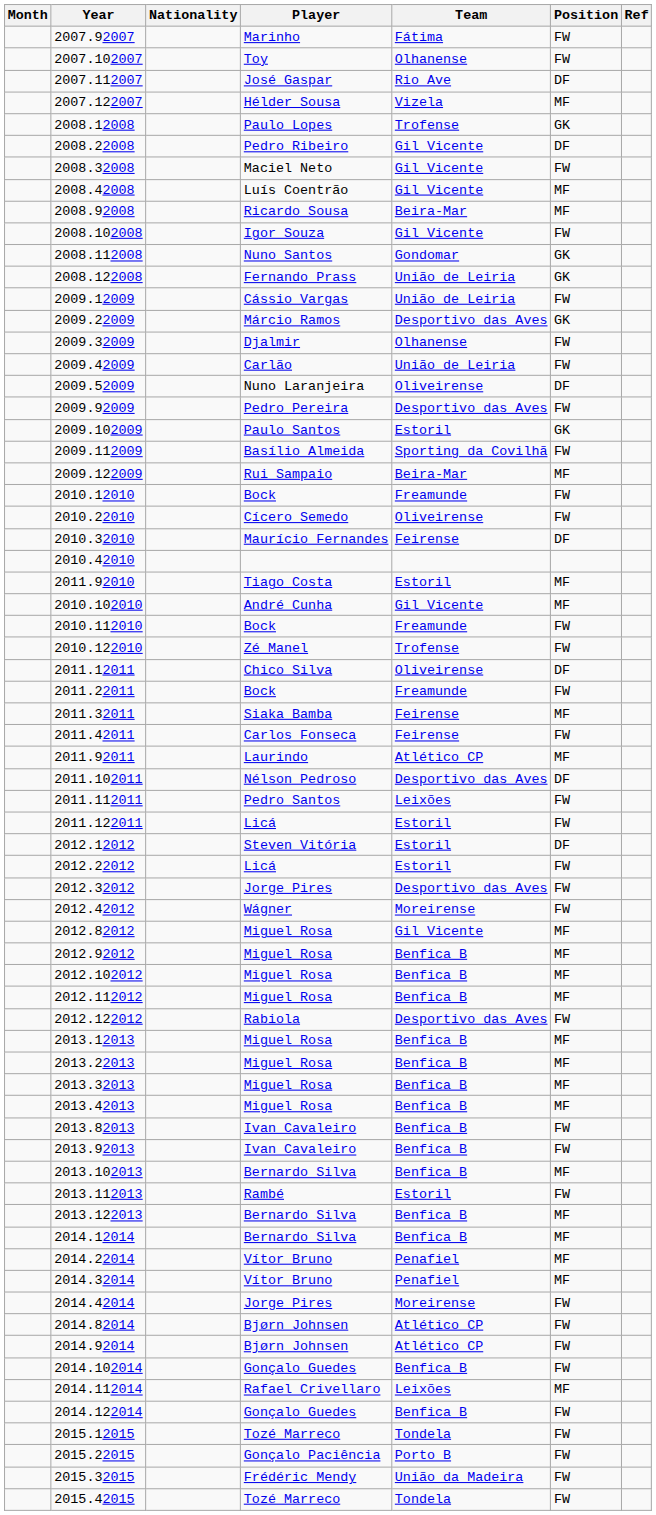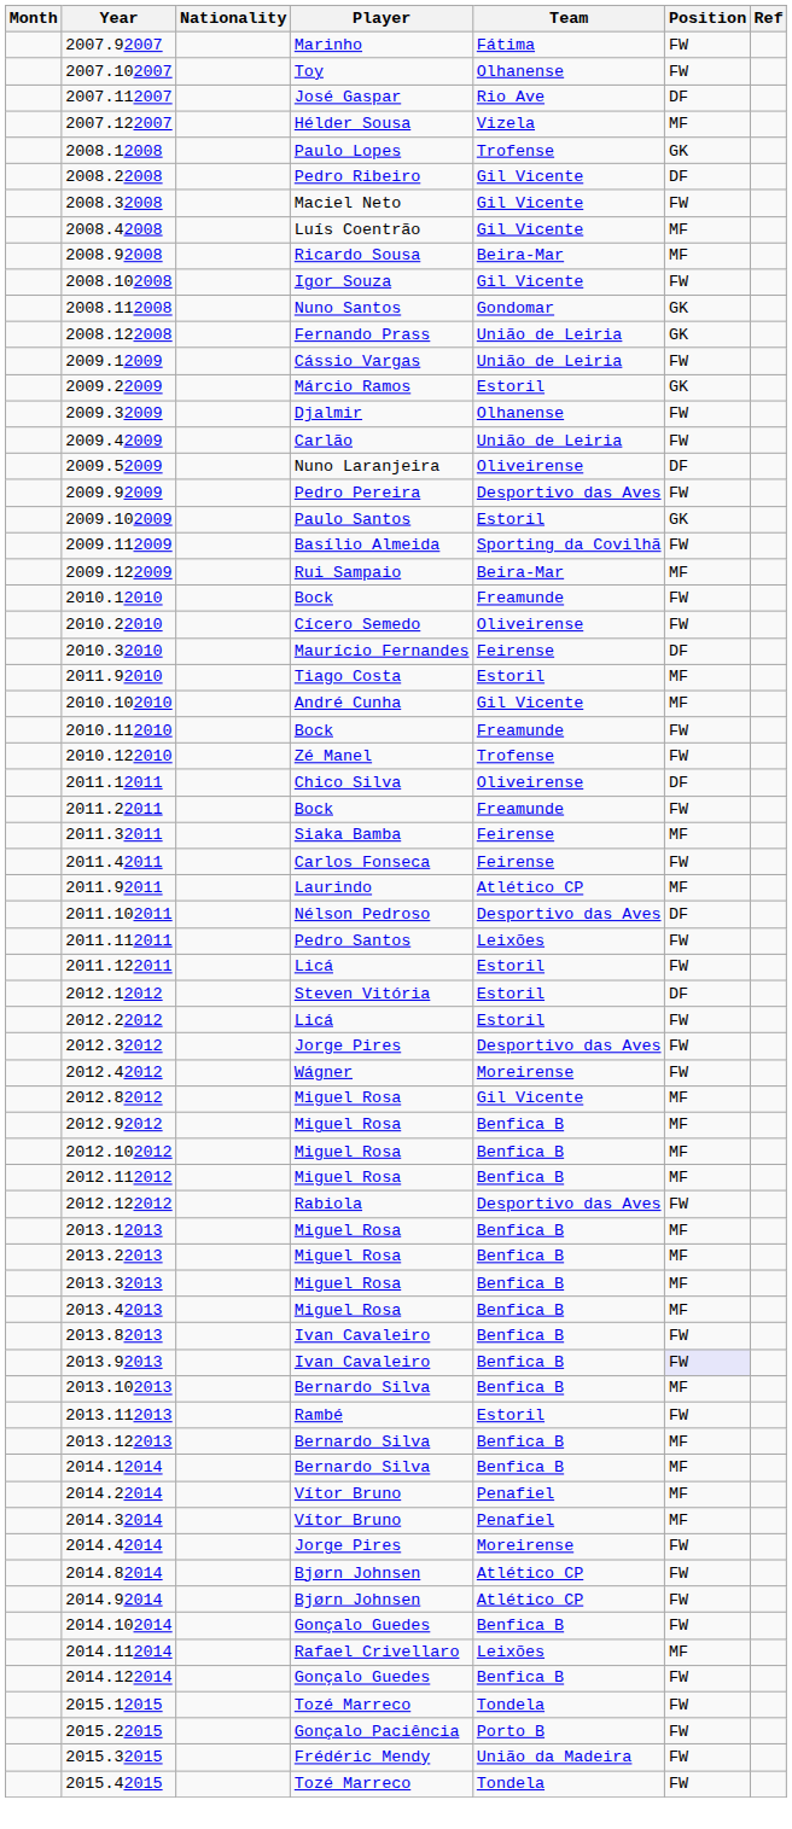 <table class="wikitable sortable">
 <tr>
 <th>Month</th>
 <th>Year</th>
 <th>Nationality</th>
 <th>Player</th>
 <th>Team</th>
 <th>Position</th>
 <th class="unsortable">Ref</th>
 </tr>
 <tr>
 <td></td>
 <td><span>2007.9</span><a href='#'>2007</a></td>
 <td></td>
 <td><a href='#'>Marinho</a></td>
 <td><a href='#'>Fátima</a></td>
 <td>FW</td>
 <td align="center"></td>
 </tr>
 <tr>
 <td></td>
 <td><span>2007.10</span><a href='#'>2007</a></td>
 <td></td>
 <td><a href='#'>Toy</a></td>
 <td><a href='#'>Olhanense</a></td>
 <td>FW</td>
 <td align="center"></td>
 </tr>
 <tr>
 <td></td>
 <td><span>2007.11</span><a href='#'>2007</a></td>
 <td></td>
 <td><a href='#'>José Gaspar</a></td>
 <td><a href='#'>Rio Ave</a></td>
 <td>DF</td>
 <td align="center"></td>
 </tr>
 <tr>
 <td></td>
 <td><span>2007.12</span><a href='#'>2007</a></td>
 <td></td>
 <td><a href='#'>Hélder Sousa</a></td>
 <td><a href='#'>Vizela</a></td>
 <td>MF</td>
 <td align="center"></td>
 </tr>
 <tr>
 <td></td>
 <td><span>2008.1</span><a href='#'>2008</a></td>
 <td></td>
 <td><a href='#'>Paulo Lopes</a></td>
 <td><a href='#'>Trofense</a></td>
 <td>GK</td>
 <td align="center"></td>
 </tr>
 <tr>
 <td></td>
 <td><span>2008.2</span><a href='#'>2008</a></td>
 <td></td>
 <td><a href='#'>Pedro Ribeiro</a></td>
 <td><a href='#'>Gil Vicente</a></td>
 <td>DF</td>
 <td align="center"></td>
 </tr>
 <tr>
 <td></td>
 <td><span>2008.3</span><a href='#'>2008</a></td>
 <td></td>
 <td>Maciel Neto</td>
 <td><a href='#'>Gil Vicente</a></td>
 <td>FW</td>
 <td align="center"></td>
 </tr>
 <tr>
 <td></td>
 <td><span>2008.4</span><a href='#'>2008</a></td>
 <td></td>
 <td>Luís Coentrão</td>
 <td><a href='#'>Gil Vicente</a></td>
 <td>MF</td>
 <td align="center"></td>
 </tr>
 <tr>
 <td></td>
 <td><span>2008.9</span><a href='#'>2008</a></td>
 <td></td>
 <td><a href='#'>Ricardo Sousa</a></td>
 <td><a href='#'>Beira-Mar</a></td>
 <td>MF</td>
 <td align="center"></td>
 </tr>
 <tr>
 <td></td>
 <td><span>2008.10</span><a href='#'>2008</a></td>
 <td></td>
 <td><a href='#'>Igor Souza</a></td>
 <td><a href='#'>Gil Vicente</a></td>
 <td>FW</td>
 <td align="center"></td>
 </tr>
 <tr>
 <td></td>
 <td><span>2008.11</span><a href='#'>2008</a></td>
 <td></td>
 <td><a href='#'>Nuno Santos</a></td>
 <td><a href='#'>Gondomar</a></td>
 <td>GK</td>
 <td align="center"></td>
 </tr>
 <tr>
 <td></td>
 <td><span>2008.12</span><a href='#'>2008</a></td>
 <td></td>
 <td><a href='#'>Fernando Prass</a></td>
 <td><a href='#'>União de Leiria</a></td>
 <td>GK</td>
 <td align="center"></td>
 </tr>
 <tr>
 <td></td>
 <td><span>2009.1</span><a href='#'>2009</a></td>
 <td></td>
 <td><a href='#'>Cássio Vargas</a></td>
 <td><a href='#'>União de Leiria</a></td>
 <td>FW</td>
 <td align="center"></td>
 </tr>
 <tr>
 <td></td>
 <td><span>2009.2</span><a href='#'>2009</a></td>
 <td></td>
 <td><a href='#'>Márcio Ramos</a></td>
-<td><a href='#'>Desportivo das Aves</a></td>
+<td><a href='#'>Estoril</a></td>
 <td>GK</td>
 <td align="center"></td>
 </tr>
 <tr>
 <td></td>
 <td><span>2009.3</span><a href='#'>2009</a></td>
 <td></td>
 <td><a href='#'>Djalmir</a></td>
 <td><a href='#'>Olhanense</a></td>
 <td>FW</td>
 <td align="center"></td>
 </tr>
 <tr>
 <td></td>
 <td><span>2009.4</span><a href='#'>2009</a></td>
 <td></td>
 <td><a href='#'>Carlão</a></td>
 <td><a href='#'>União de Leiria</a></td>
 <td>FW</td>
 <td align="center"></td>
 </tr>
 <tr>
 <td></td>
 <td><span>2009.5</span><a href='#'>2009</a></td>
 <td></td>
 <td>Nuno Laranjeira</td>
 <td><a href='#'>Oliveirense</a></td>
 <td>DF</td>
 <td align="center"></td>
 </tr>
 <tr>
 <td></td>
 <td><span>2009.9</span><a href='#'>2009</a></td>
 <td></td>
 <td><a href='#'>Pedro Pereira</a></td>
 <td><a href='#'>Desportivo das Aves</a></td>
 <td>FW</td>
 <td align="center"></td>
 </tr>
 <tr>
 <td></td>
 <td><span>2009.10</span><a href='#'>2009</a></td>
 <td></td>
 <td><a href='#'>Paulo Santos</a></td>
 <td><a href='#'>Estoril</a></td>
 <td>GK</td>
 <td align="center"></td>
 </tr>
 <tr>
 <td></td>
 <td><span>2009.11</span><a href='#'>2009</a></td>
 <td></td>
 <td><a href='#'>Basílio Almeida</a></td>
 <td><a href='#'>Sporting da Covilhã</a></td>
 <td>FW</td>
 <td align="center"></td>
 </tr>
 <tr>
 <td></td>
 <td><span>2009.12</span><a href='#'>2009</a></td>
 <td></td>
 <td><a href='#'>Rui Sampaio</a></td>
 <td><a href='#'>Beira-Mar</a></td>
 <td>MF</td>
 <td align="center"></td>
 </tr>
 <tr>
 <td></td>
 <td><span>2010.1</span><a href='#'>2010</a></td>
 <td></td>
 <td><a href='#'>Bock</a></td>
 <td><a href='#'>Freamunde</a></td>
 <td>FW</td>
 <td align="center"></td>
 </tr>
 <tr>
 <td></td>
 <td><span>2010.2</span><a href='#'>2010</a></td>
 <td></td>
 <td><a href='#'>Cícero Semedo</a></td>
 <td><a href='#'>Oliveirense</a></td>
 <td>FW</td>
 <td align="center"></td>
 </tr>
 <tr>
 <td></td>
 <td><span>2010.3</span><a href='#'>2010</a></td>
 <td></td>
 <td><a href='#'>Maurício Fernandes</a></td>
 <td><a href='#'>Feirense</a></td>
 <td>DF</td>
-<td align="center"></td>
-</tr>
-<tr>
-<td></td>
-<td><span>2010.4</span><a href='#'>2010</a></td>
-<td></td>
-<td></td>
-<td></td>
-<td></td>
 <td align="center"></td>
 </tr>
 <tr>
 <td></td>
 <td><span>2011.9</span><a href='#'>2010</a></td>
 <td></td>
 <td><a href='#'>Tiago Costa</a></td>
 <td><a href='#'>Estoril</a></td>
 <td>MF</td>
 <td align="center"></td>
 </tr>
 <tr>
 <td></td>
 <td><span>2010.10</span><a href='#'>2010</a></td>
 <td></td>
 <td><a href='#'>André Cunha</a></td>
 <td><a href='#'>Gil Vicente</a></td>
 <td>MF</td>
 <td align="center"></td>
 </tr>
 <tr>
 <td></td>
 <td><span>2010.11</span><a href='#'>2010</a></td>
 <td></td>
 <td><a href='#'>Bock</a></td>
 <td><a href='#'>Freamunde</a></td>
 <td>FW</td>
 <td align="center"></td>
 </tr>
 <tr>
 <td></td>
 <td><span>2010.12</span><a href='#'>2010</a></td>
 <td></td>
 <td><a href='#'>Zé Manel</a></td>
 <td><a href='#'>Trofense</a></td>
 <td>FW</td>
 <td align="center"></td>
 </tr>
 <tr>
 <td></td>
 <td><span>2011.1</span><a href='#'>2011</a></td>
 <td></td>
 <td><a href='#'>Chico Silva</a></td>
 <td><a href='#'>Oliveirense</a></td>
 <td>DF</td>
 <td align="center"></td>
 </tr>
 <tr>
 <td></td>
 <td><span>2011.2</span><a href='#'>2011</a></td>
 <td></td>
 <td><a href='#'>Bock</a></td>
 <td><a href='#'>Freamunde</a></td>
 <td>FW</td>
 <td align="center"></td>
 </tr>
 <tr>
 <td></td>
 <td><span>2011.3</span><a href='#'>2011</a></td>
 <td></td>
 <td><a href='#'>Siaka Bamba</a></td>
 <td><a href='#'>Feirense</a></td>
 <td>MF</td>
 <td align="center"></td>
 </tr>
 <tr>
 <td></td>
 <td><span>2011.4</span><a href='#'>2011</a></td>
 <td></td>
 <td><a href='#'>Carlos Fonseca</a></td>
 <td><a href='#'>Feirense</a></td>
 <td>FW</td>
 <td align="center"></td>
 </tr>
 <tr>
 <td></td>
 <td><span>2011.9</span><a href='#'>2011</a></td>
 <td></td>
 <td><a href='#'>Laurindo</a></td>
 <td><a href='#'>Atlético CP</a></td>
 <td>MF</td>
 <td align="center"></td>
 </tr>
 <tr>
 <td></td>
 <td><span>2011.10</span><a href='#'>2011</a></td>
 <td></td>
 <td><a href='#'>Nélson Pedroso</a></td>
 <td><a href='#'>Desportivo das Aves</a></td>
 <td>DF</td>
 <td align="center"></td>
 </tr>
 <tr>
 <td></td>
 <td><span>2011.11</span><a href='#'>2011</a></td>
 <td></td>
 <td><a href='#'>Pedro Santos</a></td>
 <td><a href='#'>Leixões</a></td>
 <td>FW</td>
 <td align="center"></td>
 </tr>
 <tr>
 <td></td>
 <td><span>2011.12</span><a href='#'>2011</a></td>
 <td></td>
 <td><a href='#'>Licá</a></td>
 <td><a href='#'>Estoril</a></td>
 <td>FW</td>
 <td align="center"></td>
 </tr>
 <tr>
 <td></td>
 <td><span>2012.1</span><a href='#'>2012</a></td>
 <td></td>
 <td><a href='#'>Steven Vitória</a></td>
 <td><a href='#'>Estoril</a></td>
 <td>DF</td>
 <td align="center"></td>
 </tr>
 <tr>
 <td></td>
 <td><span>2012.2</span><a href='#'>2012</a></td>
 <td></td>
 <td><a href='#'>Licá</a></td>
 <td><a href='#'>Estoril</a></td>
 <td>FW</td>
 <td align="center"></td>
 </tr>
 <tr>
 <td></td>
 <td><span>2012.3</span><a href='#'>2012</a></td>
 <td></td>
 <td><a href='#'>Jorge Pires</a></td>
 <td><a href='#'>Desportivo das Aves</a></td>
 <td>FW</td>
 <td align="center"></td>
 </tr>
 <tr>
 <td></td>
 <td><span>2012.4</span><a href='#'>2012</a></td>
 <td></td>
 <td><a href='#'>Wágner</a></td>
 <td><a href='#'>Moreirense</a></td>
 <td>FW</td>
 <td align="center"></td>
 </tr>
 <tr>
 <td></td>
 <td><span>2012.8</span><a href='#'>2012</a></td>
 <td></td>
 <td><a href='#'>Miguel Rosa</a></td>
 <td><a href='#'>Gil Vicente</a></td>
 <td>MF</td>
 <td align="center"></td>
 </tr>
 <tr>
 <td></td>
 <td><span>2012.9</span><a href='#'>2012</a></td>
 <td></td>
 <td><a href='#'>Miguel Rosa</a></td>
 <td><a href='#'>Benfica B</a></td>
 <td>MF</td>
 <td align="center"></td>
 </tr>
 <tr>
 <td></td>
 <td><span>2012.10</span><a href='#'>2012</a></td>
 <td></td>
 <td><a href='#'>Miguel Rosa</a></td>
 <td><a href='#'>Benfica B</a></td>
 <td>MF</td>
 <td align="center"></td>
 </tr>
 <tr>
 <td></td>
 <td><span>2012.11</span><a href='#'>2012</a></td>
 <td></td>
 <td><a href='#'>Miguel Rosa</a></td>
 <td><a href='#'>Benfica B</a></td>
 <td>MF</td>
 <td align="center"></td>
 </tr>
 <tr>
 <td></td>
 <td><span>2012.12</span><a href='#'>2012</a></td>
 <td></td>
 <td><a href='#'>Rabiola</a></td>
 <td><a href='#'>Desportivo das Aves</a></td>
 <td>FW</td>
 <td align="center"></td>
 </tr>
 <tr>
 <td></td>
 <td><span>2013.1</span><a href='#'>2013</a></td>
 <td></td>
 <td><a href='#'>Miguel Rosa</a></td>
 <td><a href='#'>Benfica B</a></td>
 <td>MF</td>
 <td align="center"></td>
 </tr>
 <tr>
 <td></td>
 <td><span>2013.2</span><a href='#'>2013</a></td>
 <td></td>
 <td><a href='#'>Miguel Rosa</a></td>
 <td><a href='#'>Benfica B</a></td>
 <td>MF</td>
 <td align="center"></td>
 </tr>
 <tr>
 <td></td>
 <td><span>2013.3</span><a href='#'>2013</a></td>
 <td></td>
 <td><a href='#'>Miguel Rosa</a></td>
 <td><a href='#'>Benfica B</a></td>
 <td>MF</td>
 <td align="center"></td>
 </tr>
 <tr>
 <td></td>
 <td><span>2013.4</span><a href='#'>2013</a></td>
 <td></td>
 <td><a href='#'>Miguel Rosa</a></td>
 <td><a href='#'>Benfica B</a></td>
 <td>MF</td>
 <td align="center"></td>
 </tr>
 <tr>
 <td></td>
 <td><span>2013.8</span><a href='#'>2013</a></td>
 <td></td>
 <td><a href='#'>Ivan Cavaleiro</a></td>
 <td><a href='#'>Benfica B</a></td>
 <td>FW</td>
 <td align="center"></td>
 </tr>
 <tr>
 <td></td>
 <td><span>2013.9</span><a href='#'>2013</a></td>
 <td></td>
 <td><a href='#'>Ivan Cavaleiro</a></td>
 <td><a href='#'>Benfica B</a></td>
-<td>FW</td>
+<td style="background: lavender;">FW</td>
 <td align="center"></td>
 </tr>
 <tr>
 <td></td>
 <td><span>2013.10</span><a href='#'>2013</a></td>
 <td></td>
 <td><a href='#'>Bernardo Silva</a></td>
 <td><a href='#'>Benfica B</a></td>
 <td>MF</td>
 <td align="center"></td>
 </tr>
 <tr>
 <td></td>
 <td><span>2013.11</span><a href='#'>2013</a></td>
 <td></td>
 <td><a href='#'>Rambé</a></td>
 <td><a href='#'>Estoril</a></td>
 <td>FW</td>
 <td align="center"></td>
 </tr>
 <tr>
 <td></td>
 <td><span>2013.12</span><a href='#'>2013</a></td>
 <td></td>
 <td><a href='#'>Bernardo Silva</a></td>
 <td><a href='#'>Benfica B</a></td>
 <td>MF</td>
 <td align="center"></td>
 </tr>
 <tr>
 <td></td>
 <td><span>2014.1</span><a href='#'>2014</a></td>
 <td></td>
 <td><a href='#'>Bernardo Silva</a></td>
 <td><a href='#'>Benfica B</a></td>
 <td>MF</td>
 <td align="center"></td>
 </tr>
 <tr>
 <td></td>
 <td><span>2014.2</span><a href='#'>2014</a></td>
 <td></td>
 <td><a href='#'>Vítor Bruno</a></td>
 <td><a href='#'>Penafiel</a></td>
 <td>MF</td>
 <td align="center"></td>
 </tr>
 <tr>
 <td></td>
 <td><span>2014.3</span><a href='#'>2014</a></td>
 <td></td>
 <td><a href='#'>Vítor Bruno</a></td>
 <td><a href='#'>Penafiel</a></td>
 <td>MF</td>
 <td align="center"></td>
 </tr>
 <tr>
 <td></td>
 <td><span>2014.4</span><a href='#'>2014</a></td>
 <td></td>
 <td><a href='#'>Jorge Pires</a></td>
 <td><a href='#'>Moreirense</a></td>
 <td>FW</td>
 <td align="center"></td>
 </tr>
 <tr>
 <td></td>
 <td><span>2014.8</span><a href='#'>2014</a></td>
 <td></td>
 <td><a href='#'>Bjørn Johnsen</a></td>
 <td><a href='#'>Atlético CP</a></td>
 <td>FW</td>
 <td align="center"></td>
 </tr>
 <tr>
 <td></td>
 <td><span>2014.9</span><a href='#'>2014</a></td>
 <td></td>
 <td><a href='#'>Bjørn Johnsen</a></td>
 <td><a href='#'>Atlético CP</a></td>
 <td>FW</td>
 <td align="center"></td>
 </tr>
 <tr>
 <td></td>
 <td><span>2014.10</span><a href='#'>2014</a></td>
 <td></td>
 <td><a href='#'>Gonçalo Guedes</a></td>
 <td><a href='#'>Benfica B</a></td>
 <td>FW</td>
 <td align="center"></td>
 </tr>
 <tr>
 <td></td>
 <td><span>2014.11</span><a href='#'>2014</a></td>
 <td></td>
 <td><a href='#'>Rafael Crivellaro</a></td>
 <td><a href='#'>Leixões</a></td>
 <td>MF</td>
 <td align="center"></td>
 </tr>
 <tr>
 <td></td>
 <td><span>2014.12</span><a href='#'>2014</a></td>
 <td></td>
 <td><a href='#'>Gonçalo Guedes</a></td>
 <td><a href='#'>Benfica B</a></td>
 <td>FW</td>
 <td align="center"></td>
 </tr>
 <tr>
 <td></td>
 <td><span>2015.1</span><a href='#'>2015</a></td>
 <td></td>
 <td><a href='#'>Tozé Marreco</a></td>
 <td><a href='#'>Tondela</a></td>
 <td>FW</td>
 <td align="center"></td>
 </tr>
 <tr>
 <td></td>
 <td><span>2015.2</span><a href='#'>2015</a></td>
 <td></td>
 <td><a href='#'>Gonçalo Paciência</a></td>
 <td><a href='#'>Porto B</a></td>
 <td>FW</td>
 <td align="center"></td>
 </tr>
 <tr>
 <td></td>
 <td><span>2015.3</span><a href='#'>2015</a></td>
 <td></td>
 <td><a href='#'>Frédéric Mendy</a></td>
 <td><a href='#'>União da Madeira</a></td>
 <td>FW</td>
 <td align="center"></td>
 </tr>
 <tr>
 <td></td>
 <td><span>2015.4</span><a href='#'>2015</a></td>
 <td></td>
 <td><a href='#'>Tozé Marreco</a></td>
 <td><a href='#'>Tondela</a></td>
 <td>FW</td>
 <td align="center"></td>
 </tr>
 </table>
